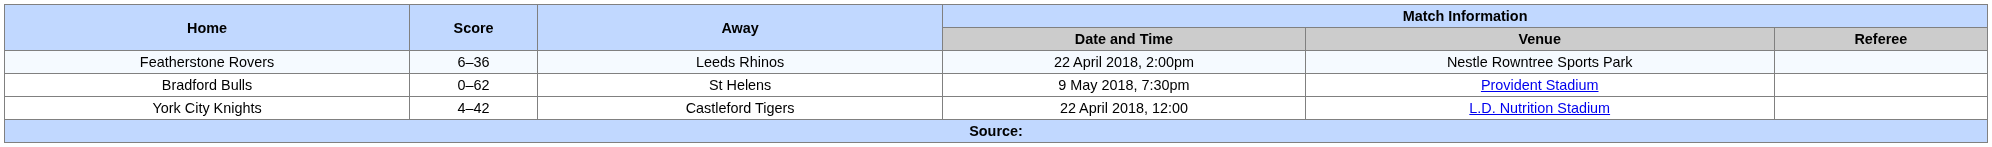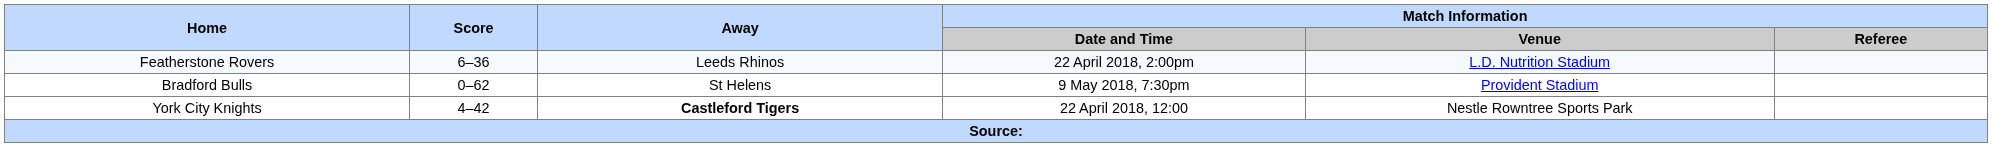 <table border=1 style="border-collapse:collapse; font-size:90%; text-align:center;" cellpadding=3 cellspacing=0 width=100%>
 <tr bgcolor=#C1D8FF>
 <th rowspan=2 width=19%>Home</th>
 <th rowspan=2 width=6%>Score</th>
 <th rowspan=2 width=19%>Away</th>
 <th colspan=3>Match Information</th>
 </tr>
 <tr bgcolor=#CCCCCC>
 <th width=17%>Date and Time</th>
 <th width=22%>Venue</th>
 <th width=10%>Referee</th>
 </tr>
 <tr bgcolor=#F5FAFF>
 <td> Featherstone Rovers</td>
 <td>6–36</td>
 <td> Leeds Rhinos</td>
 <td>22 April 2018, 2:00pm</td>
-<td>Nestle Rowntree Sports Park</td>
+<td><a href='#'>L.D. Nutrition Stadium</a></td>
 <td></td>
 </tr>
 <tr>
 <td> Bradford Bulls</td>
 <td>0–62</td>
 <td> St Helens</td>
 <td>9 May 2018, 7:30pm</td>
 <td><a href='#'>Provident Stadium</a></td>
 <td></td>
 </tr>
 <tr>
 <td> York City Knights</td>
 <td>4–42</td>
-<td> Castleford Tigers</td>
+<td><strong> Castleford Tigers</strong></td>
 <td>22 April 2018, 12:00</td>
-<td><a href='#'>L.D. Nutrition Stadium</a></td>
+<td>Nestle Rowntree Sports Park</td>
 <td></td>
 </tr>
 <tr style="background:#c1d8ff;">
 <th colspan=6>Source:</th>
 </tr>
 </table>
